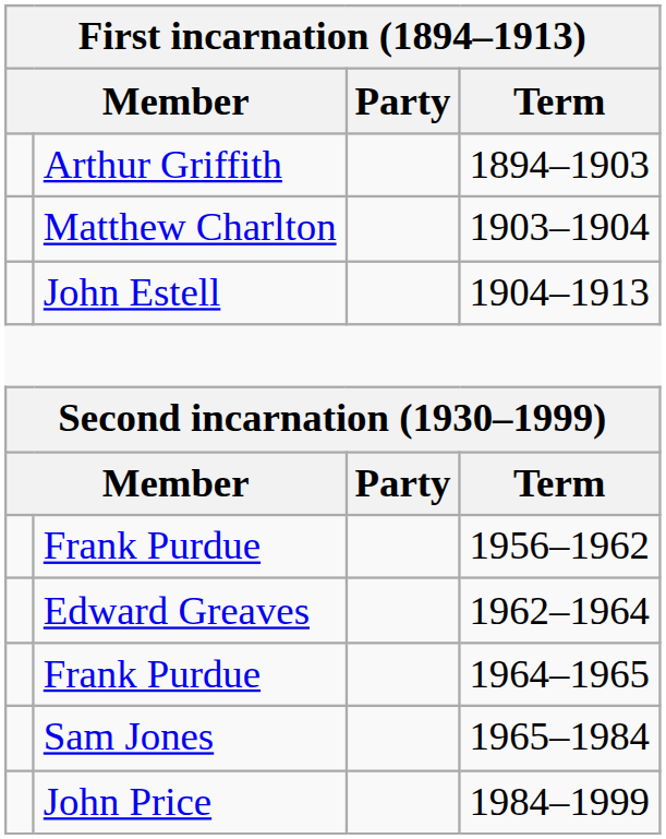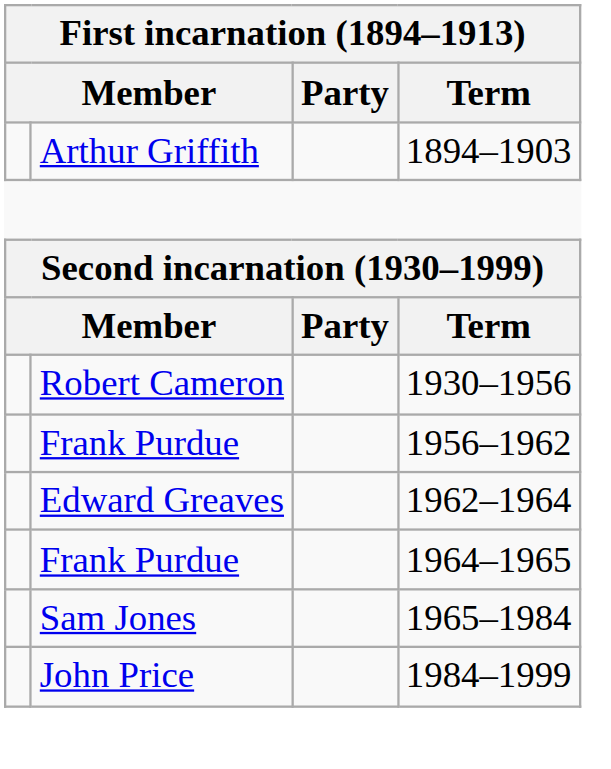 <table class="wikitable" style='border-style: none none none none;'>
 <tr>
 <th colspan="4">First incarnation (1894–1913)</th>
 </tr>
 <tr>
 <th colspan="2">Member</th>
 <th>Party</th>
 <th>Term</th>
 </tr>
 <tr style="background: #f9f9f9">
 <td> </td>
 <td><a href='#'>Arthur Griffith</a></td>
 <td></td>
 <td>1894–1903</td>
 </tr>
-<tr style="background: #f9f9f9">
-<td> </td>
-<td><a href='#'>Matthew Charlton</a></td>
-<td></td>
-<td>1903–1904</td>
-</tr>
-<tr style="background: #f9f9f9">
-<td> </td>
-<td><a href='#'>John Estell</a></td>
-<td></td>
-<td>1904–1913</td>
-</tr>
 <tr>
 <td colspan="4" style='border-style: none none none none;'> </td>
 </tr>
 <tr>
 <th colspan="4">Second incarnation (1930–1999)</th>
 </tr>
 <tr>
 <th colspan="2">Member</th>
 <th>Party</th>
 <th>Term</th>
+</tr>
+<tr style="background: #f9f9f9">
+<td> </td>
+<td><a href='#'>Robert Cameron</a></td>
+<td></td>
+<td>1930–1956</td>
 </tr>
 <tr style="background: #f9f9f9">
 <td> </td>
 <td><a href='#'>Frank Purdue</a></td>
 <td></td>
 <td>1956–1962</td>
 </tr>
 <tr style="background: #f9f9f9">
 <td> </td>
 <td><a href='#'>Edward Greaves</a></td>
 <td></td>
 <td>1962–1964</td>
 </tr>
 <tr style="background: #f9f9f9">
 <td> </td>
 <td><a href='#'>Frank Purdue</a></td>
 <td></td>
 <td>1964–1965</td>
 </tr>
 <tr style="background: #f9f9f9">
 <td> </td>
 <td><a href='#'>Sam Jones</a></td>
 <td></td>
 <td>1965–1984</td>
 </tr>
 <tr style="background: #f9f9f9">
 <td> </td>
 <td><a href='#'>John Price</a></td>
 <td></td>
 <td>1984–1999</td>
 </tr>
 </table>
